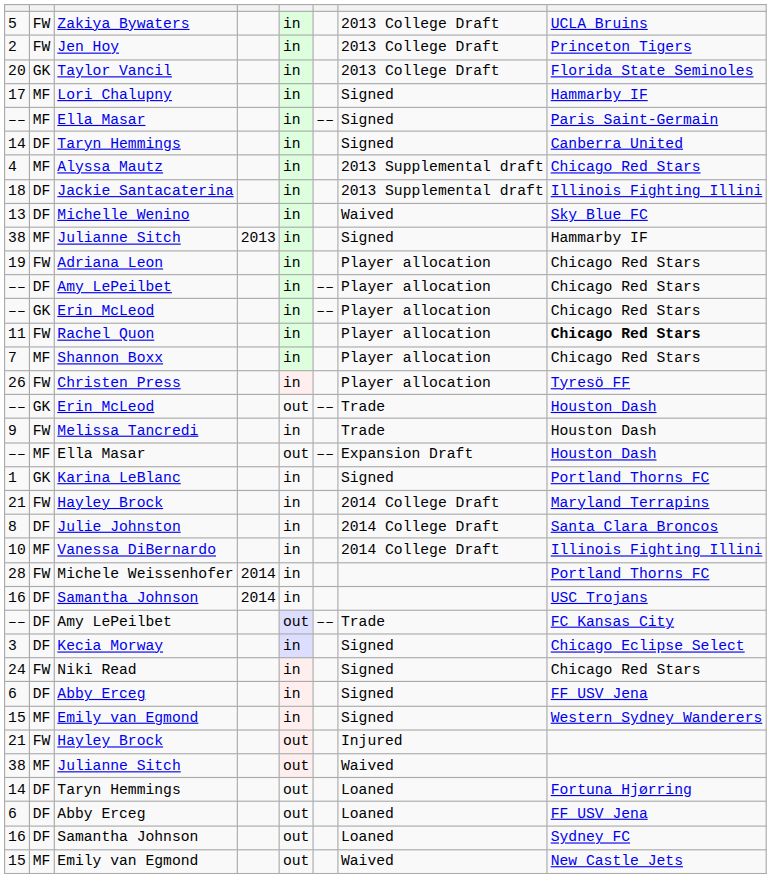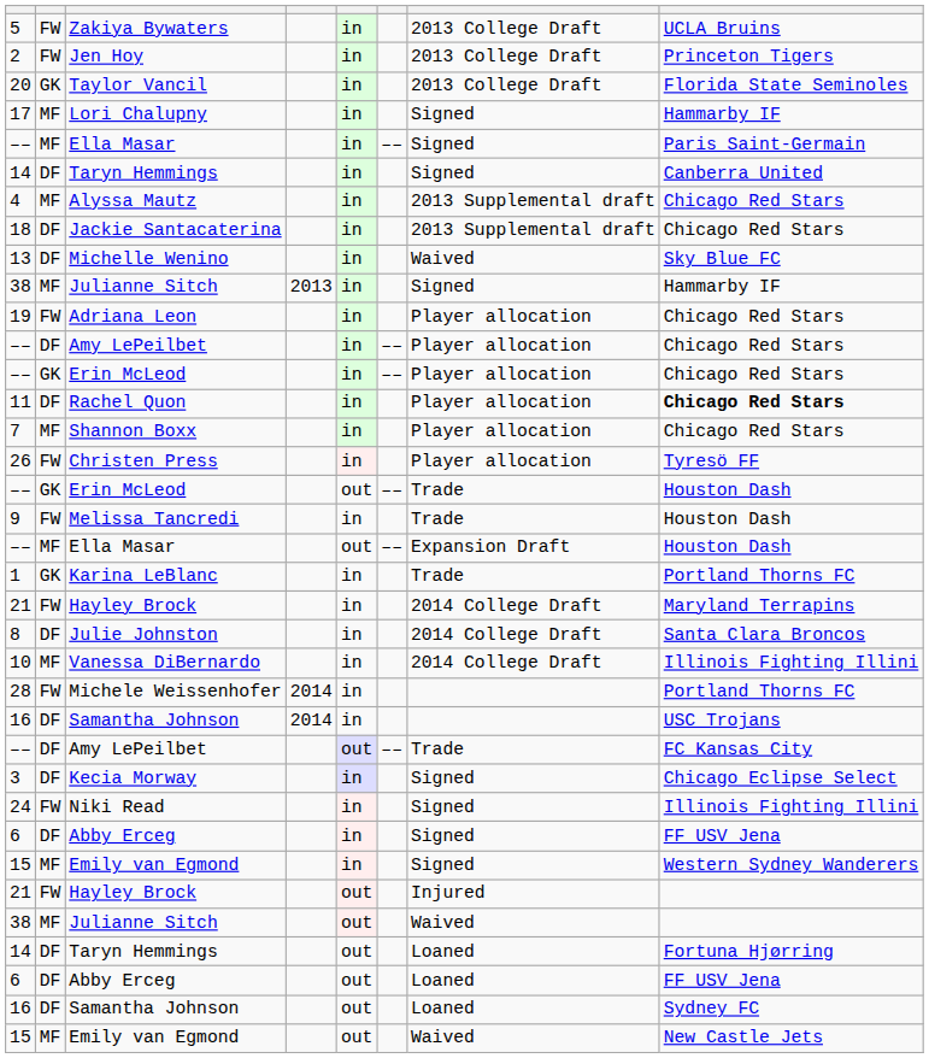 <table class="wikitable collapsible sortable">
 <tr>
 <th></th>
 <th></th>
 <th></th>
 <th></th>
 <th></th>
 <th></th>
 <th></th>
 <th></th>
 </tr>
 <tr>
 <td>5</td>
 <td>FW</td>
 <td><a href='#'>Zakiya Bywaters</a></td>
 <td></td>
 <td style="background:#DDFFDD;">in</td>
 <td></td>
 <td>2013 College Draft</td>
 <td><a href='#'>UCLA Bruins</a></td>
 </tr>
 <tr>
 <td>2</td>
 <td>FW</td>
 <td><a href='#'>Jen Hoy</a></td>
 <td></td>
 <td style="background:#DDFFDD;">in</td>
 <td></td>
 <td>2013 College Draft</td>
 <td><a href='#'>Princeton Tigers</a></td>
 </tr>
 <tr>
 <td>20</td>
 <td>GK</td>
 <td><a href='#'>Taylor Vancil</a></td>
 <td></td>
 <td style="background:#DDFFDD;">in</td>
 <td></td>
 <td>2013 College Draft</td>
 <td><a href='#'>Florida State Seminoles</a></td>
 </tr>
 <tr>
 <td>17</td>
 <td>MF</td>
 <td><a href='#'>Lori Chalupny</a></td>
 <td></td>
 <td style="background:#DDFFDD;">in</td>
 <td></td>
 <td>Signed</td>
 <td><a href='#'>Hammarby IF</a></td>
 </tr>
 <tr>
 <td>––</td>
 <td>MF</td>
 <td><a href='#'>Ella Masar</a></td>
 <td></td>
 <td style="background:#DDFFDD;">in</td>
 <td>––</td>
 <td>Signed</td>
 <td><a href='#'>Paris Saint-Germain</a></td>
 </tr>
 <tr>
 <td>14</td>
 <td>DF</td>
 <td><a href='#'>Taryn Hemmings</a></td>
 <td></td>
 <td style="background:#DDFFDD;">in</td>
 <td></td>
 <td>Signed</td>
 <td><a href='#'>Canberra United</a></td>
 </tr>
 <tr>
 <td>4</td>
 <td>MF</td>
 <td><a href='#'>Alyssa Mautz</a></td>
 <td></td>
 <td style="background:#DDFFDD;">in</td>
 <td></td>
 <td>2013 Supplemental draft</td>
 <td><a href='#'>Chicago Red Stars</a></td>
 </tr>
 <tr>
 <td>18</td>
 <td>DF</td>
 <td><a href='#'>Jackie Santacaterina</a></td>
 <td></td>
 <td style="background:#DDFFDD;">in</td>
 <td></td>
 <td>2013 Supplemental draft</td>
-<td><a href='#'>Illinois Fighting Illini</a></td>
+<td>Chicago Red Stars</td>
 </tr>
 <tr>
 <td>13</td>
 <td>DF</td>
 <td><a href='#'>Michelle Wenino</a></td>
 <td></td>
 <td style="background:#DDFFDD;">in</td>
 <td></td>
 <td>Waived</td>
 <td><a href='#'>Sky Blue FC</a></td>
 </tr>
 <tr>
 <td>38</td>
 <td>MF</td>
 <td><a href='#'>Julianne Sitch</a></td>
 <td>2013</td>
 <td style="background:#DDFFDD;">in</td>
 <td></td>
 <td>Signed</td>
 <td>Hammarby IF</td>
 </tr>
 <tr>
 <td>19</td>
 <td>FW</td>
 <td><a href='#'>Adriana Leon</a></td>
 <td></td>
 <td style="background:#DDFFDD;">in</td>
 <td></td>
 <td>Player allocation</td>
 <td>Chicago Red Stars</td>
 </tr>
 <tr>
 <td>––</td>
 <td>DF</td>
 <td><a href='#'>Amy LePeilbet</a></td>
 <td></td>
 <td style="background:#DDFFDD;">in</td>
 <td>––</td>
 <td>Player allocation</td>
 <td>Chicago Red Stars</td>
 </tr>
 <tr>
 <td>––</td>
 <td>GK</td>
 <td><a href='#'>Erin McLeod</a></td>
 <td></td>
 <td style="background:#DDFFDD;">in</td>
 <td>––</td>
 <td>Player allocation</td>
 <td>Chicago Red Stars</td>
 </tr>
 <tr>
 <td>11</td>
-<td>FW</td>
+<td>DF</td>
 <td><a href='#'>Rachel Quon</a></td>
 <td></td>
 <td style="background:#DDFFDD;">in</td>
 <td></td>
 <td>Player allocation</td>
 <td><strong>Chicago Red Stars</strong></td>
 </tr>
 <tr>
 <td>7</td>
 <td>MF</td>
 <td><a href='#'>Shannon Boxx</a></td>
 <td></td>
 <td style="background:#DDFFDD;">in</td>
 <td></td>
 <td>Player allocation</td>
 <td>Chicago Red Stars</td>
 </tr>
 <tr>
 <td>26</td>
 <td>FW</td>
 <td><a href='#'>Christen Press</a></td>
 <td></td>
 <td style="background:#FFEEEE;">in</td>
 <td></td>
 <td>Player allocation</td>
 <td><a href='#'>Tyresö FF</a></td>
 </tr>
 <tr>
 <td>––</td>
 <td>GK</td>
 <td><a href='#'>Erin McLeod</a></td>
 <td></td>
 <td>out</td>
 <td>––</td>
 <td>Trade</td>
 <td><a href='#'>Houston Dash</a></td>
 </tr>
 <tr>
 <td>9</td>
 <td>FW</td>
 <td><a href='#'>Melissa Tancredi</a></td>
 <td></td>
 <td>in</td>
 <td></td>
 <td>Trade</td>
 <td>Houston Dash</td>
 </tr>
 <tr>
 <td>––</td>
 <td>MF</td>
 <td>Ella Masar</td>
 <td></td>
 <td>out</td>
 <td>––</td>
 <td>Expansion Draft</td>
 <td><a href='#'>Houston Dash</a></td>
 </tr>
 <tr>
 <td>1</td>
 <td>GK</td>
 <td><a href='#'>Karina LeBlanc</a></td>
 <td></td>
 <td>in</td>
 <td></td>
-<td>Signed</td>
+<td>Trade</td>
 <td><a href='#'>Portland Thorns FC</a></td>
 </tr>
 <tr>
 <td>21</td>
 <td>FW</td>
 <td><a href='#'>Hayley Brock</a></td>
 <td></td>
 <td>in</td>
 <td></td>
 <td>2014 College Draft</td>
 <td><a href='#'>Maryland Terrapins</a></td>
 </tr>
 <tr>
 <td>8</td>
 <td>DF</td>
 <td><a href='#'>Julie Johnston</a></td>
 <td></td>
 <td>in</td>
 <td></td>
 <td>2014 College Draft</td>
 <td><a href='#'>Santa Clara Broncos</a></td>
 </tr>
 <tr>
 <td>10</td>
 <td>MF</td>
 <td><a href='#'>Vanessa DiBernardo</a></td>
 <td></td>
 <td>in</td>
 <td></td>
 <td>2014 College Draft</td>
 <td><a href='#'>Illinois Fighting Illini</a></td>
 </tr>
 <tr>
 <td>28</td>
 <td>FW</td>
 <td>Michele Weissenhofer</td>
 <td>2014</td>
 <td>in</td>
 <td></td>
 <td></td>
 <td><a href='#'>Portland Thorns FC</a></td>
 </tr>
 <tr>
 <td>16</td>
 <td>DF</td>
 <td><a href='#'>Samantha Johnson</a></td>
 <td>2014</td>
 <td>in</td>
 <td></td>
 <td></td>
 <td><a href='#'>USC Trojans</a></td>
 </tr>
 <tr>
 <td>––</td>
 <td>DF</td>
 <td>Amy LePeilbet</td>
 <td></td>
 <td style="background:#DDDDFF;">out</td>
 <td>––</td>
 <td>Trade</td>
 <td><a href='#'>FC Kansas City</a></td>
 </tr>
 <tr>
 <td>3</td>
 <td>DF</td>
 <td><a href='#'>Kecia Morway</a></td>
 <td></td>
 <td style="background:#DDDDFF;">in</td>
 <td></td>
 <td>Signed</td>
 <td><a href='#'>Chicago Eclipse Select</a></td>
 </tr>
 <tr>
 <td>24</td>
 <td>FW</td>
 <td>Niki Read</td>
 <td></td>
 <td style="background:#FFEEEE;">in</td>
 <td></td>
 <td>Signed</td>
-<td>Chicago Red Stars</td>
+<td><a href='#'>Illinois Fighting Illini</a></td>
 </tr>
 <tr>
 <td>6</td>
 <td>DF</td>
 <td><a href='#'>Abby Erceg</a></td>
 <td></td>
 <td style="background:#FFEEEE;">in</td>
 <td></td>
 <td>Signed</td>
 <td><a href='#'>FF USV Jena</a></td>
 </tr>
 <tr>
 <td>15</td>
 <td>MF</td>
 <td><a href='#'>Emily van Egmond</a></td>
 <td></td>
 <td style="background:#FFEEEE;">in</td>
 <td></td>
 <td>Signed</td>
 <td><a href='#'>Western Sydney Wanderers</a></td>
 </tr>
 <tr>
 <td>21</td>
 <td>FW</td>
 <td><a href='#'>Hayley Brock</a></td>
 <td></td>
 <td style="background:#FFEEEE;">out</td>
 <td></td>
 <td>Injured</td>
 <td></td>
 </tr>
 <tr>
 <td>38</td>
 <td>MF</td>
 <td><a href='#'>Julianne Sitch</a></td>
 <td></td>
 <td style="background:#FFEEEE;">out</td>
 <td></td>
 <td>Waived</td>
 <td></td>
 </tr>
 <tr>
 <td>14</td>
 <td>DF</td>
 <td>Taryn Hemmings</td>
 <td></td>
 <td>out</td>
 <td></td>
 <td>Loaned</td>
 <td><a href='#'>Fortuna Hjørring</a></td>
 </tr>
 <tr>
 <td>6</td>
 <td>DF</td>
 <td>Abby Erceg</td>
 <td></td>
 <td>out</td>
 <td></td>
 <td>Loaned</td>
 <td><a href='#'>FF USV Jena</a></td>
 </tr>
 <tr>
 <td>16</td>
 <td>DF</td>
 <td>Samantha Johnson</td>
 <td></td>
 <td>out</td>
 <td></td>
 <td>Loaned</td>
 <td><a href='#'>Sydney FC</a></td>
 </tr>
 <tr>
 <td>15</td>
 <td>MF</td>
 <td>Emily van Egmond</td>
 <td></td>
 <td>out</td>
 <td></td>
 <td>Waived</td>
 <td><a href='#'>New Castle Jets</a></td>
 </tr>
 </table>
